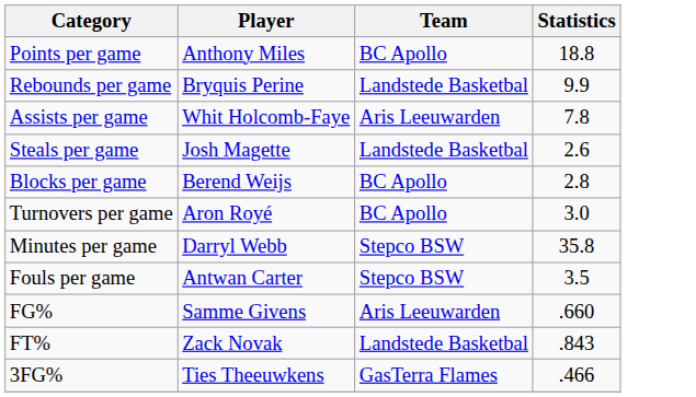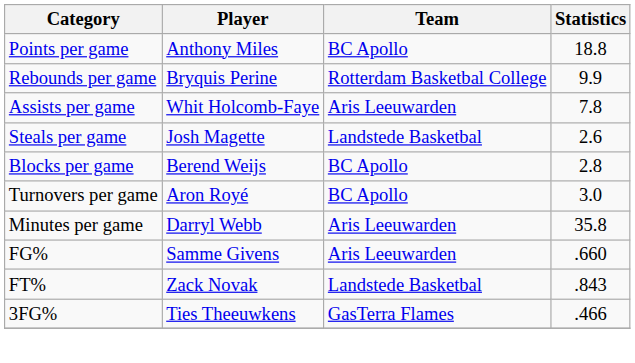 <table class="sortable wikitable">
 <tr>
 <th>Category</th>
 <th>Player</th>
 <th>Team</th>
 <th>Statistics</th>
 </tr>
 <tr>
 <td><a href='#'>Points per game</a></td>
 <td> <a href='#'>Anthony Miles</a></td>
 <td><a href='#'>BC Apollo</a></td>
 <td align="center">18.8</td>
 </tr>
 <tr>
 <td><a href='#'>Rebounds per game</a></td>
 <td> <a href='#'>Bryquis Perine</a></td>
-<td><a href='#'>Landstede Basketbal</a></td>
+<td><a href='#'>Rotterdam Basketbal College</a></td>
 <td align="center">9.9</td>
 </tr>
 <tr>
 <td><a href='#'>Assists per game</a></td>
 <td>  <a href='#'>Whit Holcomb-Faye</a></td>
 <td><a href='#'>Aris Leeuwarden</a></td>
 <td align="center">7.8</td>
 </tr>
 <tr>
 <td><a href='#'>Steals per game</a></td>
 <td>  <a href='#'>Josh Magette</a></td>
 <td><a href='#'>Landstede Basketbal</a></td>
 <td align="center">2.6</td>
 </tr>
 <tr>
 <td><a href='#'>Blocks per game</a></td>
 <td> <a href='#'>Berend Weijs</a></td>
 <td><a href='#'>BC Apollo</a></td>
 <td align="center">2.8</td>
 </tr>
 <tr>
 <td>Turnovers per game</td>
 <td>  <a href='#'>Aron Royé</a></td>
 <td><a href='#'>BC Apollo</a></td>
 <td align="center">3.0</td>
 </tr>
 <tr>
 <td>Minutes per game</td>
 <td> <a href='#'>Darryl Webb</a></td>
-<td><a href='#'>Stepco BSW</a></td>
+<td><a href='#'>Aris Leeuwarden</a></td>
 <td align="center">35.8</td>
-</tr>
-<tr>
-<td>Fouls per game</td>
-<td> <a href='#'>Antwan Carter</a></td>
-<td><a href='#'>Stepco BSW</a></td>
-<td align="center">3.5</td>
 </tr>
 <tr>
 <td>FG%</td>
 <td> <a href='#'>Samme Givens</a></td>
 <td><a href='#'>Aris Leeuwarden</a></td>
 <td align="center">.660</td>
 </tr>
 <tr>
 <td>FT%</td>
 <td>  <a href='#'>Zack Novak</a></td>
 <td><a href='#'>Landstede Basketbal</a></td>
 <td align="center">.843</td>
 </tr>
 <tr>
 <td>3FG%</td>
 <td> <a href='#'>Ties Theeuwkens</a></td>
 <td><a href='#'>GasTerra Flames</a></td>
 <td align="center">.466</td>
 </tr>
 <tr>
 </tr>
 </table>
